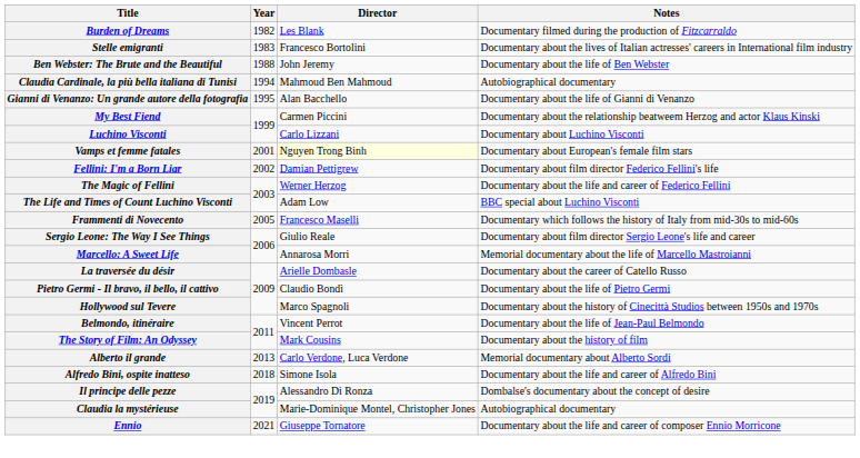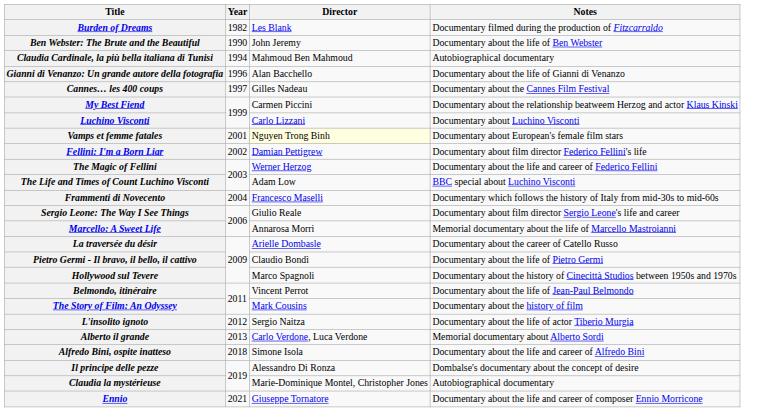 <table class="wikitable plainrowheaders sortable">
 <tr>
 <th scope="col">Title</th>
 <th scope="col">Year</th>
 <th scope="col">Director</th>
 <th scope="col" class="unsortable">Notes</th>
 </tr>
 <tr>
 <th scope="row"><em><a href='#'>Burden of Dreams</a></em></th>
 <td>1982</td>
 <td><a href='#'>Les Blank</a></td>
 <td>Documentary filmed during the production of <em><a href='#'>Fitzcarraldo</a></em></td>
 </tr>
 <tr>
-<th scope="row"><em>Stelle emigranti</em></th>
-<td>1983</td>
-<td>Francesco Bortolini</td>
-<td>Documentary about the lives of Italian actresses' careers in International film industry</td>
-</tr>
-<tr>
 <th scope="row"><em>Ben Webster: The Brute and the Beautiful</em></th>
-<td>1988</td>
+<td>1990</td>
 <td>John Jeremy</td>
 <td>Documentary about the life of <a href='#'>Ben Webster</a></td>
 </tr>
 <tr>
 <th scope="row"><em>Claudia Cardinale, la più bella italiana di Tunisi</em></th>
 <td>1994</td>
 <td>Mahmoud Ben Mahmoud</td>
 <td>Autobiographical documentary</td>
 </tr>
 <tr>
 <th scope="row"><em>Gianni di Venanzo: Un grande autore della fotografia</em></th>
-<td>1995</td>
+<td>1996</td>
 <td>Alan Bacchello</td>
 <td>Documentary about the life of Gianni di Venanzo</td>
+</tr>
+<tr>
+<th scope="row"><em>Cannes… les 400 coups</em></th>
+<td>1997</td>
+<td>Gilles Nadeau</td>
+<td>Documentary about the <a href='#'>Cannes Film Festival</a></td>
 </tr>
 <tr>
 <th scope="row"><em><a href='#'>My Best Fiend</a></em></th>
 <td rowspan="2">1999</td>
 <td>Carmen Piccini</td>
 <td>Documentary about the relationship beatweem Herzog and actor <a href='#'>Klaus Kinski</a></td>
 </tr>
 <tr>
 <th scope="row"><em><a href='#'>Luchino Visconti</a></em></th>
 <td><a href='#'>Carlo Lizzani</a></td>
 <td>Documentary about <a href='#'>Luchino Visconti</a></td>
 </tr>
 <tr>
 <th scope="row"><em>Vamps et femme fatales</em></th>
 <td>2001</td>
 <td style="background: lightyellow;">Nguyen Trong Binh</td>
 <td>Documentary about European's female film stars</td>
 </tr>
 <tr>
 <th scope="row"><em><a href='#'>Fellini: I'm a Born Liar</a></em></th>
 <td>2002</td>
 <td><a href='#'>Damian Pettigrew</a></td>
 <td>Documentary about film director <a href='#'>Federico Fellini</a>'s life</td>
 </tr>
 <tr>
 <th scope="row"><em>The Magic of Fellini</em></th>
 <td rowspan="2">2003</td>
 <td><a href='#'>Werner Herzog</a></td>
 <td>Documentary about the life and career of <a href='#'>Federico Fellini</a></td>
 </tr>
 <tr>
 <th scope="row"><em>The Life and Times of Count Luchino Visconti</em></th>
 <td>Adam Low</td>
 <td><a href='#'>BBC</a> special about <a href='#'>Luchino Visconti</a></td>
 </tr>
 <tr>
 <th scope="row"><em>Frammenti di Novecento</em></th>
-<td>2005</td>
+<td>2004</td>
 <td><a href='#'>Francesco Maselli</a></td>
 <td>Documentary which follows the history of Italy from mid-30s to mid-60s</td>
 </tr>
 <tr>
 <th scope="row"><em>Sergio Leone: The Way I See Things</em></th>
 <td rowspan="2">2006</td>
 <td>Giulio Reale</td>
 <td>Documentary about film director <a href='#'>Sergio Leone</a>'s life and career</td>
 </tr>
 <tr>
 <th scope="row"><em><a href='#'>Marcello: A Sweet Life</a></em></th>
 <td>Annarosa Morri</td>
 <td>Memorial documentary about the life of <a href='#'>Marcello Mastroianni</a></td>
 </tr>
 <tr>
 <th scope="row"><em>La traversée du désir</em></th>
 <td rowspan="3">2009</td>
 <td><a href='#'>Arielle Dombasle</a></td>
 <td>Documentary about the career of Catello Russo</td>
 </tr>
 <tr>
 <th scope="row"><em>Pietro Germi - Il bravo, il bello, il cattivo</em></th>
 <td>Claudio Bondì</td>
 <td>Documentary about the life of <a href='#'>Pietro Germi</a></td>
 </tr>
 <tr>
 <th scope="row"><em>Hollywood sul Tevere</em></th>
 <td>Marco Spagnoli</td>
 <td>Documentary about the history of <a href='#'>Cinecittà Studios</a> between 1950s and 1970s</td>
 </tr>
 <tr>
 <th scope="row"><em>Belmondo, itinéraire</em></th>
 <td rowspan="2">2011</td>
 <td>Vincent Perrot</td>
 <td>Documentary about the life of <a href='#'>Jean-Paul Belmondo</a></td>
 </tr>
 <tr>
 <th scope="row"><em><a href='#'>The Story of Film: An Odyssey</a></em></th>
 <td><a href='#'>Mark Cousins</a></td>
 <td>Documentary about the <a href='#'>history of film</a></td>
 </tr>
 <tr>
+<th scope="row"><em>L'insolito ignoto</em></th>
+<td>2012</td>
+<td>Sergio Naitza</td>
+<td>Documentary about the life of actor <a href='#'>Tiberio Murgia</a></td>
+</tr>
+<tr>
 <th scope="row"><em>Alberto il grande</em></th>
 <td>2013</td>
 <td><a href='#'>Carlo Verdone</a>, Luca Verdone</td>
 <td>Memorial documentary about <a href='#'>Alberto Sordi</a></td>
 </tr>
 <tr>
 <th scope="row"><em>Alfredo Bini, ospite inatteso</em></th>
 <td>2018</td>
 <td>Simone Isola</td>
 <td>Documentary about the life and career of <a href='#'>Alfredo Bini</a></td>
 </tr>
 <tr>
 <th scope="row"><em>Il principe delle pezze</em></th>
 <td rowspan="2">2019</td>
 <td>Alessandro Di Ronza</td>
 <td>Dombalse's documentary about the concept of desire</td>
 </tr>
 <tr>
 <th scope="row"><em>Claudia la mystérieuse</em></th>
 <td>Marie-Dominique Montel, Christopher Jones</td>
 <td>Autobiographical documentary</td>
 </tr>
 <tr>
 <th scope="row"><em><a href='#'>Ennio</a></em></th>
 <td>2021</td>
 <td><a href='#'>Giuseppe Tornatore</a></td>
 <td>Documentary about the life and career of composer <a href='#'>Ennio Morricone</a></td>
 </tr>
 </table>
